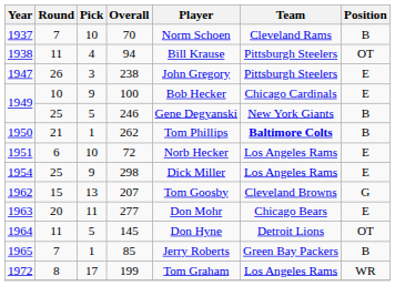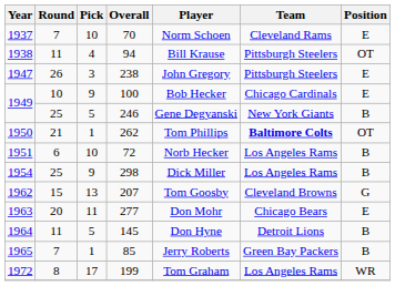 <table class="wikitable sortable" style="text-align: center;">
 <tr>
 <th>Year</th>
 <th>Round</th>
 <th>Pick</th>
 <th>Overall</th>
 <th>Player</th>
 <th>Team</th>
 <th>Position</th>
 </tr>
 <tr>
 <td><a href='#'>1937</a></td>
 <td>7</td>
 <td>10</td>
 <td>70</td>
 <td><a href='#'>Norm Schoen</a></td>
 <td><a href='#'>Cleveland Rams</a></td>
-<td>B</td>
+<td>E</td>
 </tr>
 <tr>
 <td><a href='#'>1938</a></td>
 <td>11</td>
 <td>4</td>
 <td>94</td>
 <td><a href='#'>Bill Krause</a></td>
 <td><a href='#'>Pittsburgh Steelers</a></td>
 <td>OT</td>
 </tr>
 <tr>
 <td><a href='#'>1947</a></td>
 <td>26</td>
 <td>3</td>
 <td>238</td>
 <td><a href='#'>John Gregory</a></td>
 <td><a href='#'>Pittsburgh Steelers</a></td>
 <td>E</td>
 </tr>
 <tr>
 <td rowspan="2"><a href='#'>1949</a></td>
 <td>10</td>
 <td>9</td>
 <td>100</td>
 <td><a href='#'>Bob Hecker</a></td>
 <td><a href='#'>Chicago Cardinals</a></td>
 <td>E</td>
 </tr>
 <tr>
 <td>25</td>
 <td>5</td>
 <td>246</td>
 <td><a href='#'>Gene Degyanski</a></td>
 <td><a href='#'>New York Giants</a></td>
 <td>B</td>
 </tr>
 <tr>
 <td><a href='#'>1950</a></td>
 <td>21</td>
 <td>1</td>
 <td>262</td>
 <td><a href='#'>Tom Phillips</a></td>
 <td><strong><a href='#'>Baltimore Colts</a></strong></td>
-<td>B</td>
+<td>OT</td>
 </tr>
 <tr>
 <td><a href='#'>1951</a></td>
 <td>6</td>
 <td>10</td>
 <td>72</td>
 <td><a href='#'>Norb Hecker</a></td>
 <td><a href='#'>Los Angeles Rams</a></td>
-<td>E</td>
+<td>B</td>
 </tr>
 <tr>
 <td><a href='#'>1954</a></td>
 <td>25</td>
 <td>9</td>
 <td>298</td>
 <td><a href='#'>Dick Miller</a></td>
 <td><a href='#'>Los Angeles Rams</a></td>
-<td>E</td>
+<td>B</td>
 </tr>
 <tr>
 <td><a href='#'>1962</a></td>
 <td>15</td>
 <td>13</td>
 <td>207</td>
 <td><a href='#'>Tom Goosby</a></td>
 <td><a href='#'>Cleveland Browns</a></td>
 <td>G</td>
 </tr>
 <tr>
 <td><a href='#'>1963</a></td>
 <td>20</td>
 <td>11</td>
 <td>277</td>
 <td><a href='#'>Don Mohr</a></td>
 <td><a href='#'>Chicago Bears</a></td>
 <td>E</td>
 </tr>
 <tr>
 <td><a href='#'>1964</a></td>
 <td>11</td>
 <td>5</td>
 <td>145</td>
 <td><a href='#'>Don Hyne</a></td>
 <td><a href='#'>Detroit Lions</a></td>
-<td>OT</td>
+<td>B</td>
 </tr>
 <tr>
 <td><a href='#'>1965</a></td>
 <td>7</td>
 <td>1</td>
 <td>85</td>
 <td><a href='#'>Jerry Roberts</a></td>
 <td><a href='#'>Green Bay Packers</a></td>
 <td>B</td>
 </tr>
 <tr>
 <td><a href='#'>1972</a></td>
 <td>8</td>
 <td>17</td>
 <td>199</td>
 <td><a href='#'>Tom Graham</a></td>
 <td><a href='#'>Los Angeles Rams</a></td>
 <td>WR</td>
 </tr>
 <tr>
 </tr>
 </table>
